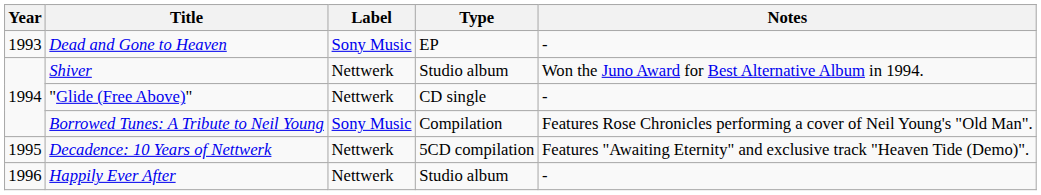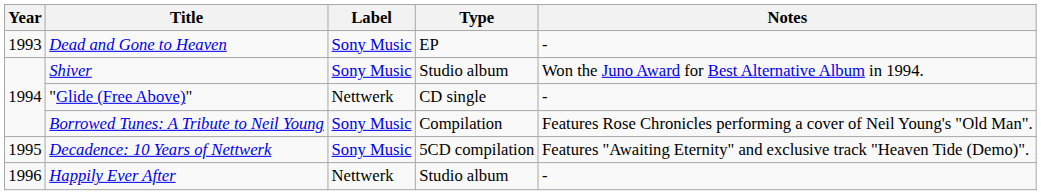 <table class="wikitable">
 <tr>
 <th>Year</th>
 <th>Title</th>
 <th>Label</th>
 <th>Type</th>
 <th>Notes</th>
 </tr>
 <tr>
 <td>1993</td>
 <td><em><a href='#'>Dead and Gone to Heaven</a></em></td>
 <td><a href='#'>Sony Music</a></td>
 <td>EP</td>
 <td>-</td>
 </tr>
 <tr>
 <td rowspan="3">1994</td>
 <td><em><a href='#'>Shiver</a></em></td>
-<td>Nettwerk</td>
+<td><a href='#'>Sony Music</a></td>
 <td>Studio album</td>
 <td>Won the <a href='#'>Juno Award</a> for <a href='#'>Best Alternative Album</a> in 1994.</td>
 </tr>
 <tr>
 <td>"<a href='#'>Glide (Free Above)</a>"</td>
 <td>Nettwerk</td>
 <td>CD single</td>
 <td>-</td>
 </tr>
 <tr>
 <td><em><a href='#'>Borrowed Tunes: A Tribute to Neil Young</a></em></td>
 <td><a href='#'>Sony Music</a></td>
 <td>Compilation</td>
 <td>Features Rose Chronicles performing a cover of Neil Young's "Old Man".</td>
 </tr>
 <tr>
 <td>1995</td>
 <td><em><a href='#'>Decadence: 10 Years of Nettwerk</a></em></td>
-<td>Nettwerk</td>
+<td><a href='#'>Sony Music</a></td>
 <td>5CD compilation</td>
 <td>Features "Awaiting Eternity" and exclusive track "Heaven Tide (Demo)".</td>
 </tr>
 <tr>
 <td>1996</td>
 <td><em><a href='#'>Happily Ever After</a></em></td>
 <td>Nettwerk</td>
 <td>Studio album</td>
 <td>-</td>
 </tr>
 </table>
